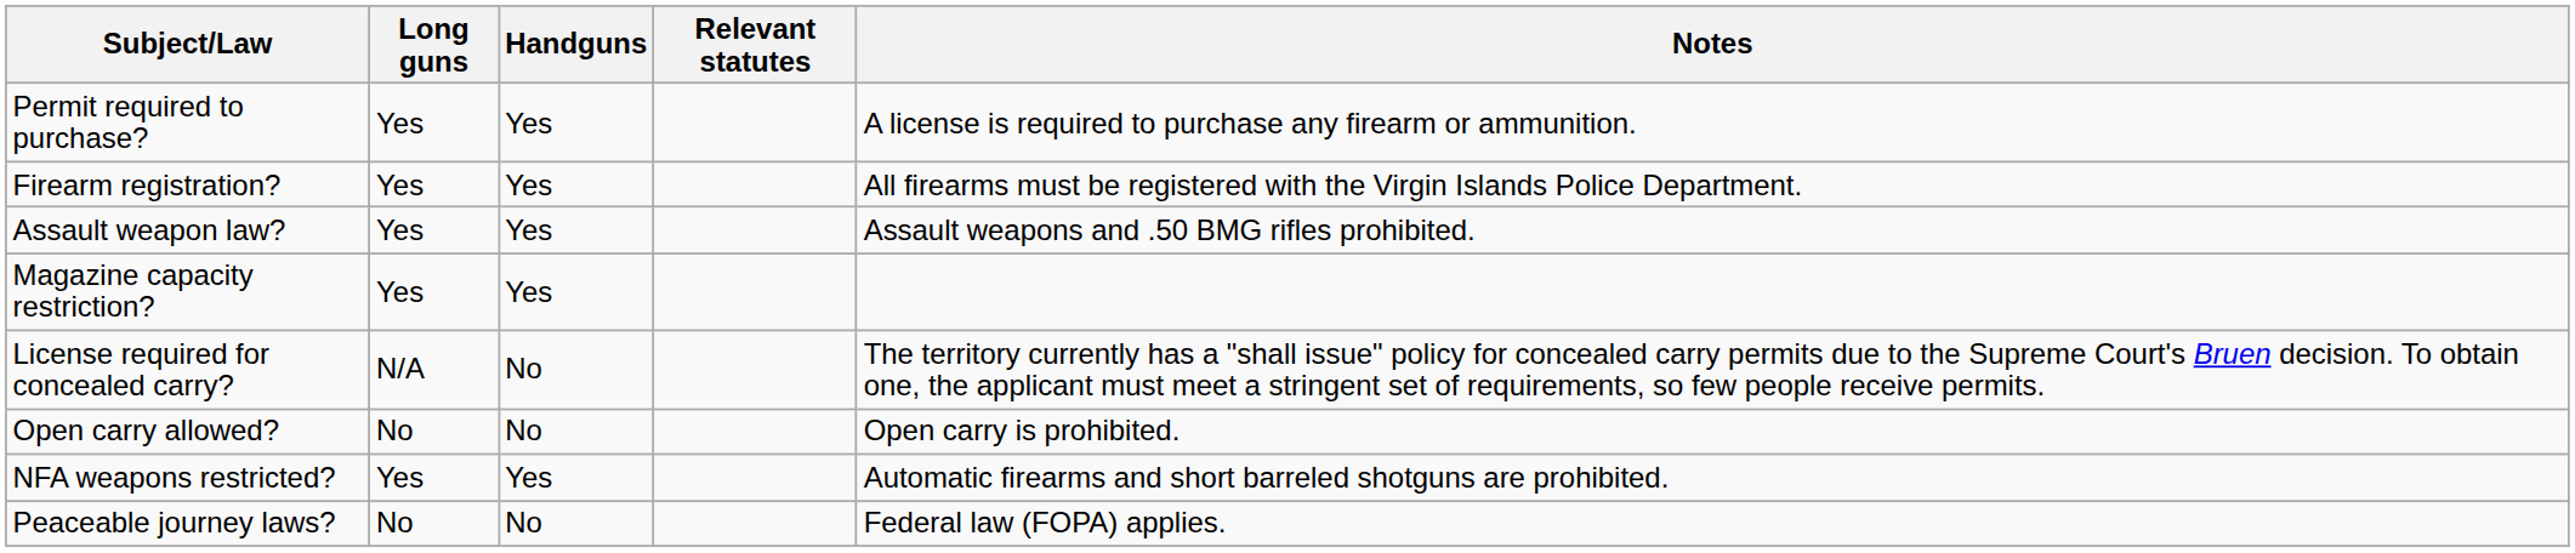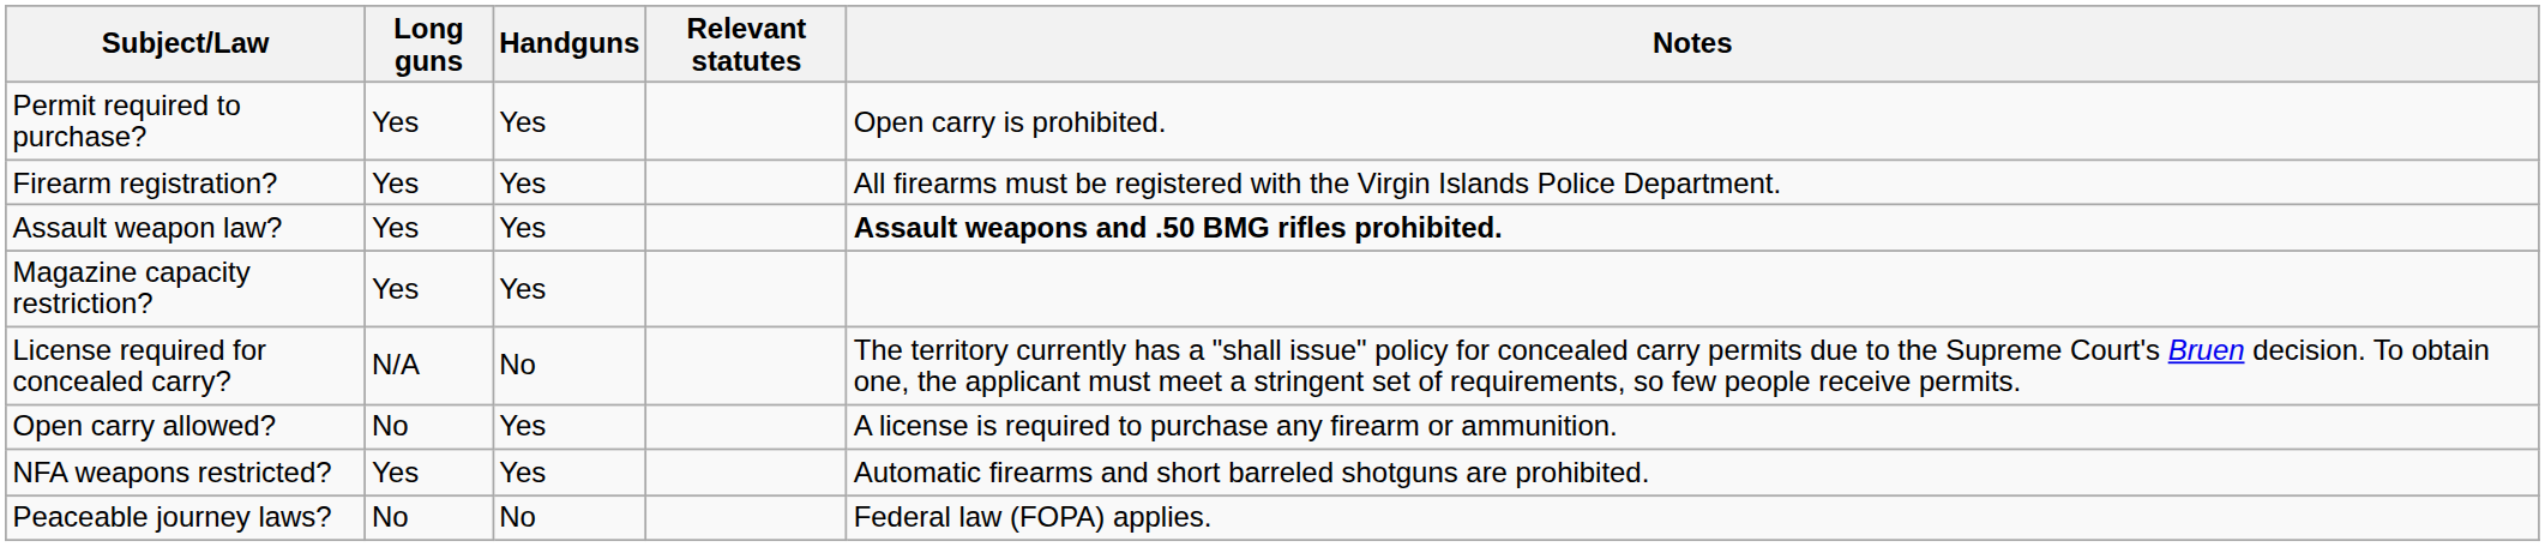 <table class="wikitable"  style="font-size:85%; width:95%;">
 <tr>
 <th>Subject/Law</th>
 <th>Long guns</th>
 <th>Handguns</th>
 <th>Relevant statutes</th>
 <th>Notes</th>
 </tr>
 <tr>
 <td>Permit required to purchase?</td>
 <td>Yes</td>
 <td>Yes</td>
 <td></td>
-<td>A license is required to purchase any firearm or ammunition.</td>
+<td>Open carry is prohibited.</td>
 </tr>
 <tr>
 <td>Firearm registration?</td>
 <td>Yes</td>
 <td>Yes</td>
 <td></td>
 <td>All firearms must be registered with the Virgin Islands Police Department.</td>
 </tr>
 <tr>
 <td>Assault weapon law?</td>
 <td>Yes</td>
 <td>Yes</td>
 <td></td>
-<td>Assault weapons and .50 BMG rifles prohibited.</td>
+<td><strong>Assault weapons and .50 BMG rifles prohibited.</strong></td>
 </tr>
 <tr>
 <td>Magazine capacity restriction?</td>
 <td>Yes</td>
 <td>Yes</td>
 <td></td>
 <td></td>
 </tr>
 <tr>
 <td>License required for concealed carry?</td>
 <td>N/A</td>
 <td>No</td>
 <td></td>
 <td>The territory currently has a "shall issue" policy for concealed carry permits due to the Supreme Court's <a href='#'><em>Bruen</em></a> decision. To obtain one, the applicant must meet a stringent set of requirements, so few people receive permits.</td>
 </tr>
 <tr>
 <td>Open carry allowed?</td>
 <td>No</td>
-<td>No</td>
+<td>Yes</td>
 <td></td>
-<td>Open carry is prohibited.</td>
+<td>A license is required to purchase any firearm or ammunition.</td>
 </tr>
 <tr>
 <td>NFA weapons restricted?</td>
 <td>Yes</td>
 <td>Yes</td>
 <td></td>
 <td>Automatic firearms and short barreled shotguns are prohibited.</td>
 </tr>
 <tr>
 <td>Peaceable journey laws?</td>
 <td>No</td>
 <td>No</td>
 <td></td>
 <td>Federal law (FOPA) applies.</td>
 </tr>
 </table>
